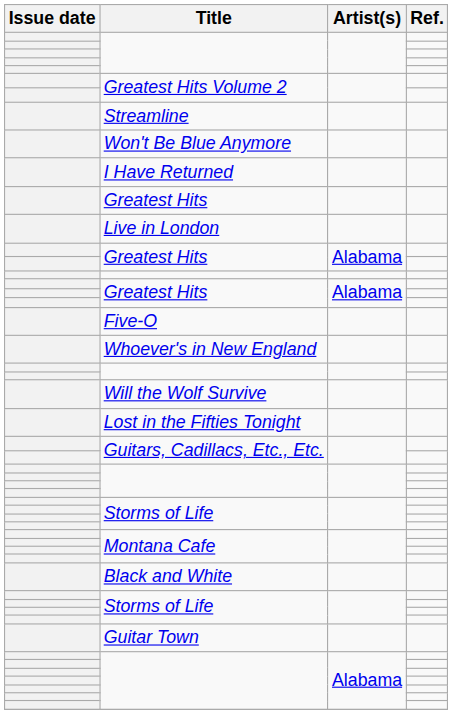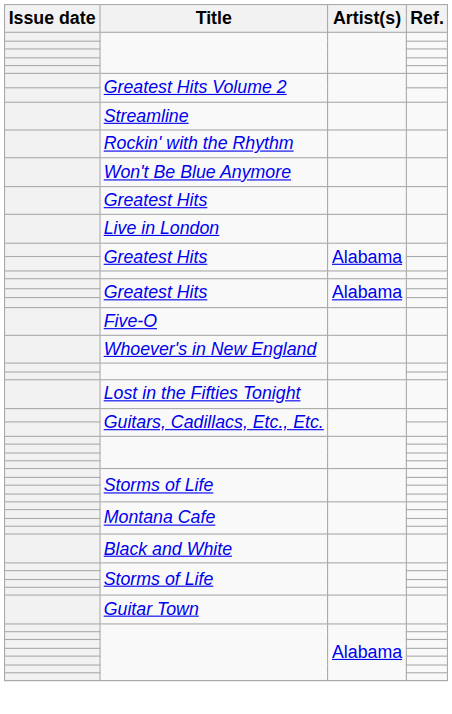 <table class="wikitable sortable plainrowheaders">
 <tr>
 <th scope=col>Issue date</th>
 <th scope=col>Title</th>
 <th scope=col>Artist(s)</th>
 <th scope=col class=unsortable>Ref.</th>
 </tr>
 <tr>
 <th scope=row></th>
 <td rowspan=5><em></em></td>
 <td rowspan=5></td>
 <td align=center></td>
 </tr>
 <tr>
 <th scope=row></th>
 <td align=center></td>
 </tr>
 <tr>
 <th scope=row></th>
 <td align=center></td>
 </tr>
 <tr>
 <th scope=row></th>
 <td align=center></td>
 </tr>
 <tr>
 <th scope=row></th>
 <td align=center></td>
 </tr>
 <tr>
 <th scope=row></th>
 <td rowspan=2><em><a href='#'>Greatest Hits Volume 2</a></em></td>
 <td rowspan=2></td>
 <td align=center></td>
 </tr>
 <tr>
 <th scope=row></th>
 <td align=center></td>
 </tr>
 <tr>
 <th scope=row></th>
 <td><em><a href='#'>Streamline</a></em></td>
 <td></td>
 <td align=center></td>
 </tr>
 <tr>
 <th scope=row></th>
-<td><em><a href='#'>Won't Be Blue Anymore</a></em></td>
+<td><em><a href='#'>Rockin' with the Rhythm</a></em></td>
 <td></td>
 <td align=center></td>
 </tr>
 <tr>
 <th scope=row></th>
-<td><em><a href='#'>I Have Returned</a></em></td>
+<td><em><a href='#'>Won't Be Blue Anymore</a></em></td>
 <td></td>
 <td align=center></td>
 </tr>
 <tr>
 <th scope=row></th>
 <td><em><a href='#'>Greatest Hits</a></em></td>
 <td></td>
 <td align=center></td>
 </tr>
 <tr>
 <th scope=row></th>
 <td><em><a href='#'>Live in London</a></em></td>
 <td></td>
 <td align=center></td>
 </tr>
 <tr>
 <th scope=row></th>
 <td rowspan=2><em><a href='#'>Greatest Hits</a></em></td>
 <td rowspan=2><a href='#'>Alabama</a></td>
 <td align=center></td>
 </tr>
 <tr>
 <th scope=row></th>
 <td align=center></td>
 </tr>
 <tr>
 <th scope=row></th>
 <td><em></em></td>
 <td></td>
 <td align=center></td>
 </tr>
 <tr>
 <th scope=row></th>
 <td rowspan=3><em><a href='#'>Greatest Hits</a></em></td>
 <td rowspan=3><a href='#'>Alabama</a></td>
 <td align=center></td>
 </tr>
 <tr>
 <th scope=row></th>
 <td align=center></td>
 </tr>
 <tr>
 <th scope=row></th>
 <td align=center></td>
 </tr>
 <tr>
 <th scope=row></th>
 <td><em><a href='#'>Five-O</a></em></td>
 <td></td>
 <td align=center></td>
 </tr>
 <tr>
 <th scope=row></th>
 <td><em><a href='#'>Whoever's in New England</a></em></td>
 <td></td>
 <td align=center></td>
 </tr>
 <tr>
 <th scope=row></th>
 <td rowspan=2><em></em></td>
 <td rowspan=2></td>
 <td align=center></td>
 </tr>
 <tr>
 <th scope=row></th>
-<td align=center></td>
-</tr>
-<tr>
-<th scope=row></th>
-<td><em><a href='#'>Will the Wolf Survive</a></em></td>
-<td></td>
 <td align=center></td>
 </tr>
 <tr>
 <th scope=row></th>
 <td><em><a href='#'>Lost in the Fifties Tonight</a></em></td>
 <td></td>
 <td align=center></td>
 </tr>
 <tr>
 <th scope=row></th>
 <td rowspan=2><em><a href='#'>Guitars, Cadillacs, Etc., Etc.</a></em></td>
 <td rowspan=2></td>
 <td align=center></td>
 </tr>
 <tr>
 <th scope=row></th>
 <td align=center></td>
 </tr>
 <tr>
 <th scope=row></th>
 <td rowspan=4><em></em></td>
 <td rowspan=4></td>
 <td align=center></td>
 </tr>
 <tr>
 <th scope=row></th>
 <td align=center></td>
 </tr>
 <tr>
 <th scope=row></th>
 <td align=center></td>
 </tr>
 <tr>
 <th scope=row></th>
 <td align=center></td>
 </tr>
 <tr>
 <th scope=row></th>
 <td rowspan=4><em><a href='#'>Storms of Life</a></em></td>
 <td rowspan=4></td>
 <td align=center></td>
 </tr>
 <tr>
 <th scope=row></th>
 <td align=center></td>
 </tr>
 <tr>
 <th scope=row></th>
 <td align=center></td>
 </tr>
 <tr>
 <th scope=row></th>
 <td align=center></td>
 </tr>
 <tr>
 <th scope=row></th>
 <td rowspan=4><em><a href='#'>Montana Cafe</a></em></td>
 <td rowspan=4></td>
 <td align=center></td>
 </tr>
 <tr>
 <th scope=row></th>
 <td align=center></td>
 </tr>
 <tr>
 <th scope=row></th>
 <td align=center></td>
 </tr>
 <tr>
 <th scope=row></th>
 <td align=center></td>
 </tr>
 <tr>
 <th scope=row></th>
 <td><em><a href='#'>Black and White</a></em></td>
 <td></td>
 <td align=center></td>
 </tr>
 <tr>
 <th scope=row></th>
 <td rowspan=4><em><a href='#'>Storms of Life</a></em></td>
 <td rowspan=4></td>
 <td align=center></td>
 </tr>
 <tr>
 <th scope=row></th>
 <td align=center></td>
 </tr>
 <tr>
 <th scope=row></th>
 <td align=center></td>
 </tr>
 <tr>
 <th scope=row></th>
 <td align=center></td>
 </tr>
 <tr>
 <th scope=row></th>
 <td><em><a href='#'>Guitar Town</a></em></td>
 <td></td>
 <td align=center></td>
 </tr>
 <tr>
 <th scope=row></th>
 <td rowspan=7><em></em></td>
 <td rowspan=7><a href='#'>Alabama</a></td>
 <td align=center></td>
 </tr>
 <tr>
 <th scope=row></th>
 <td align=center></td>
 </tr>
 <tr>
 <th scope=row></th>
 <td align=center></td>
 </tr>
 <tr>
 <th scope=row></th>
 <td align=center></td>
 </tr>
 <tr>
 <th scope=row></th>
 <td align=center></td>
 </tr>
 <tr>
 <th scope=row></th>
 <td align=center></td>
 </tr>
 <tr>
 <th scope=row></th>
 <td align=center></td>
 </tr>
 <tr>
 </tr>
 </table>
